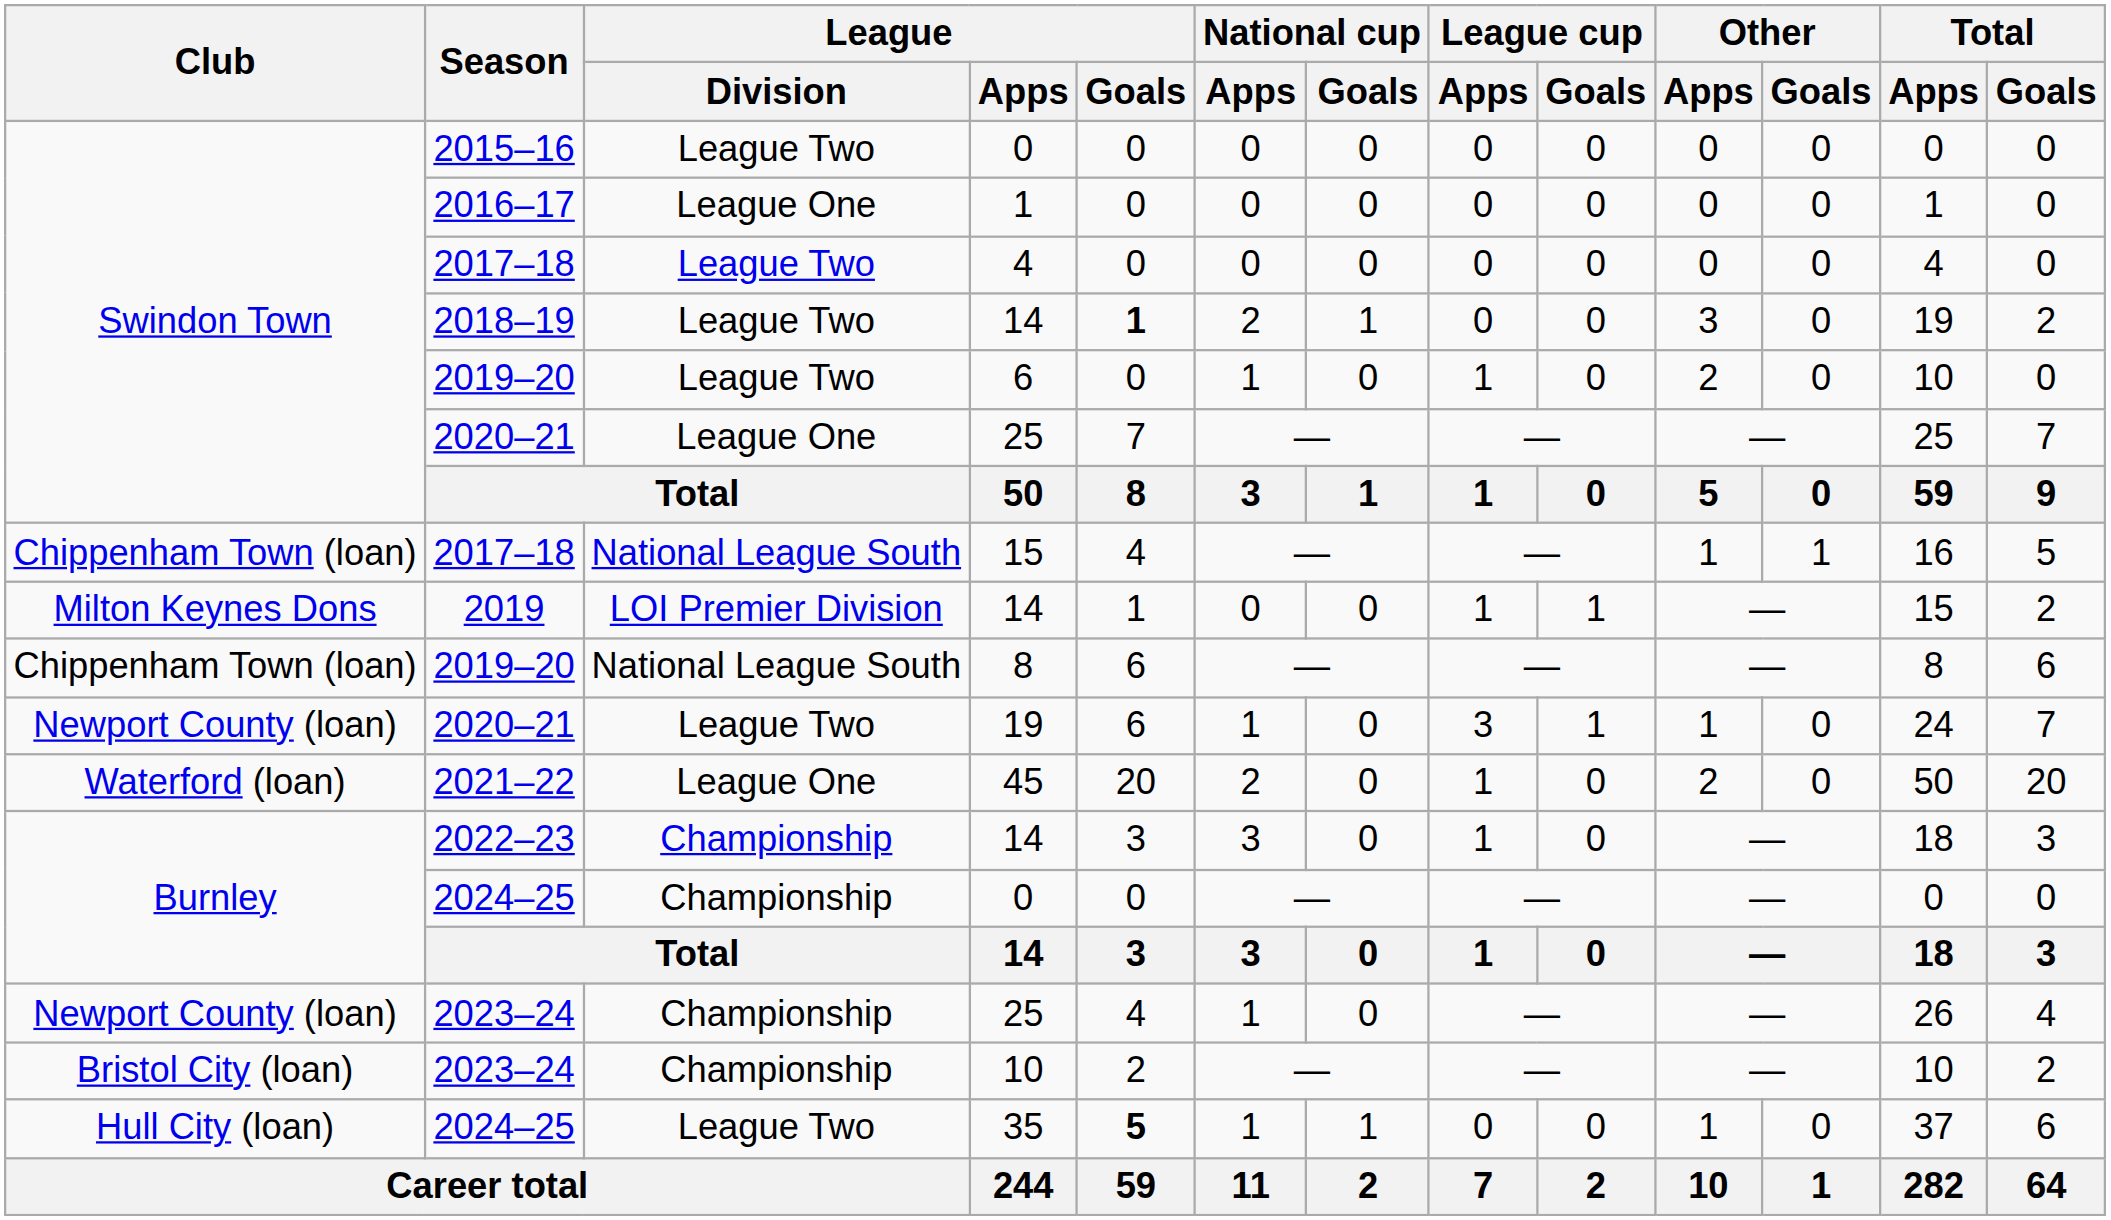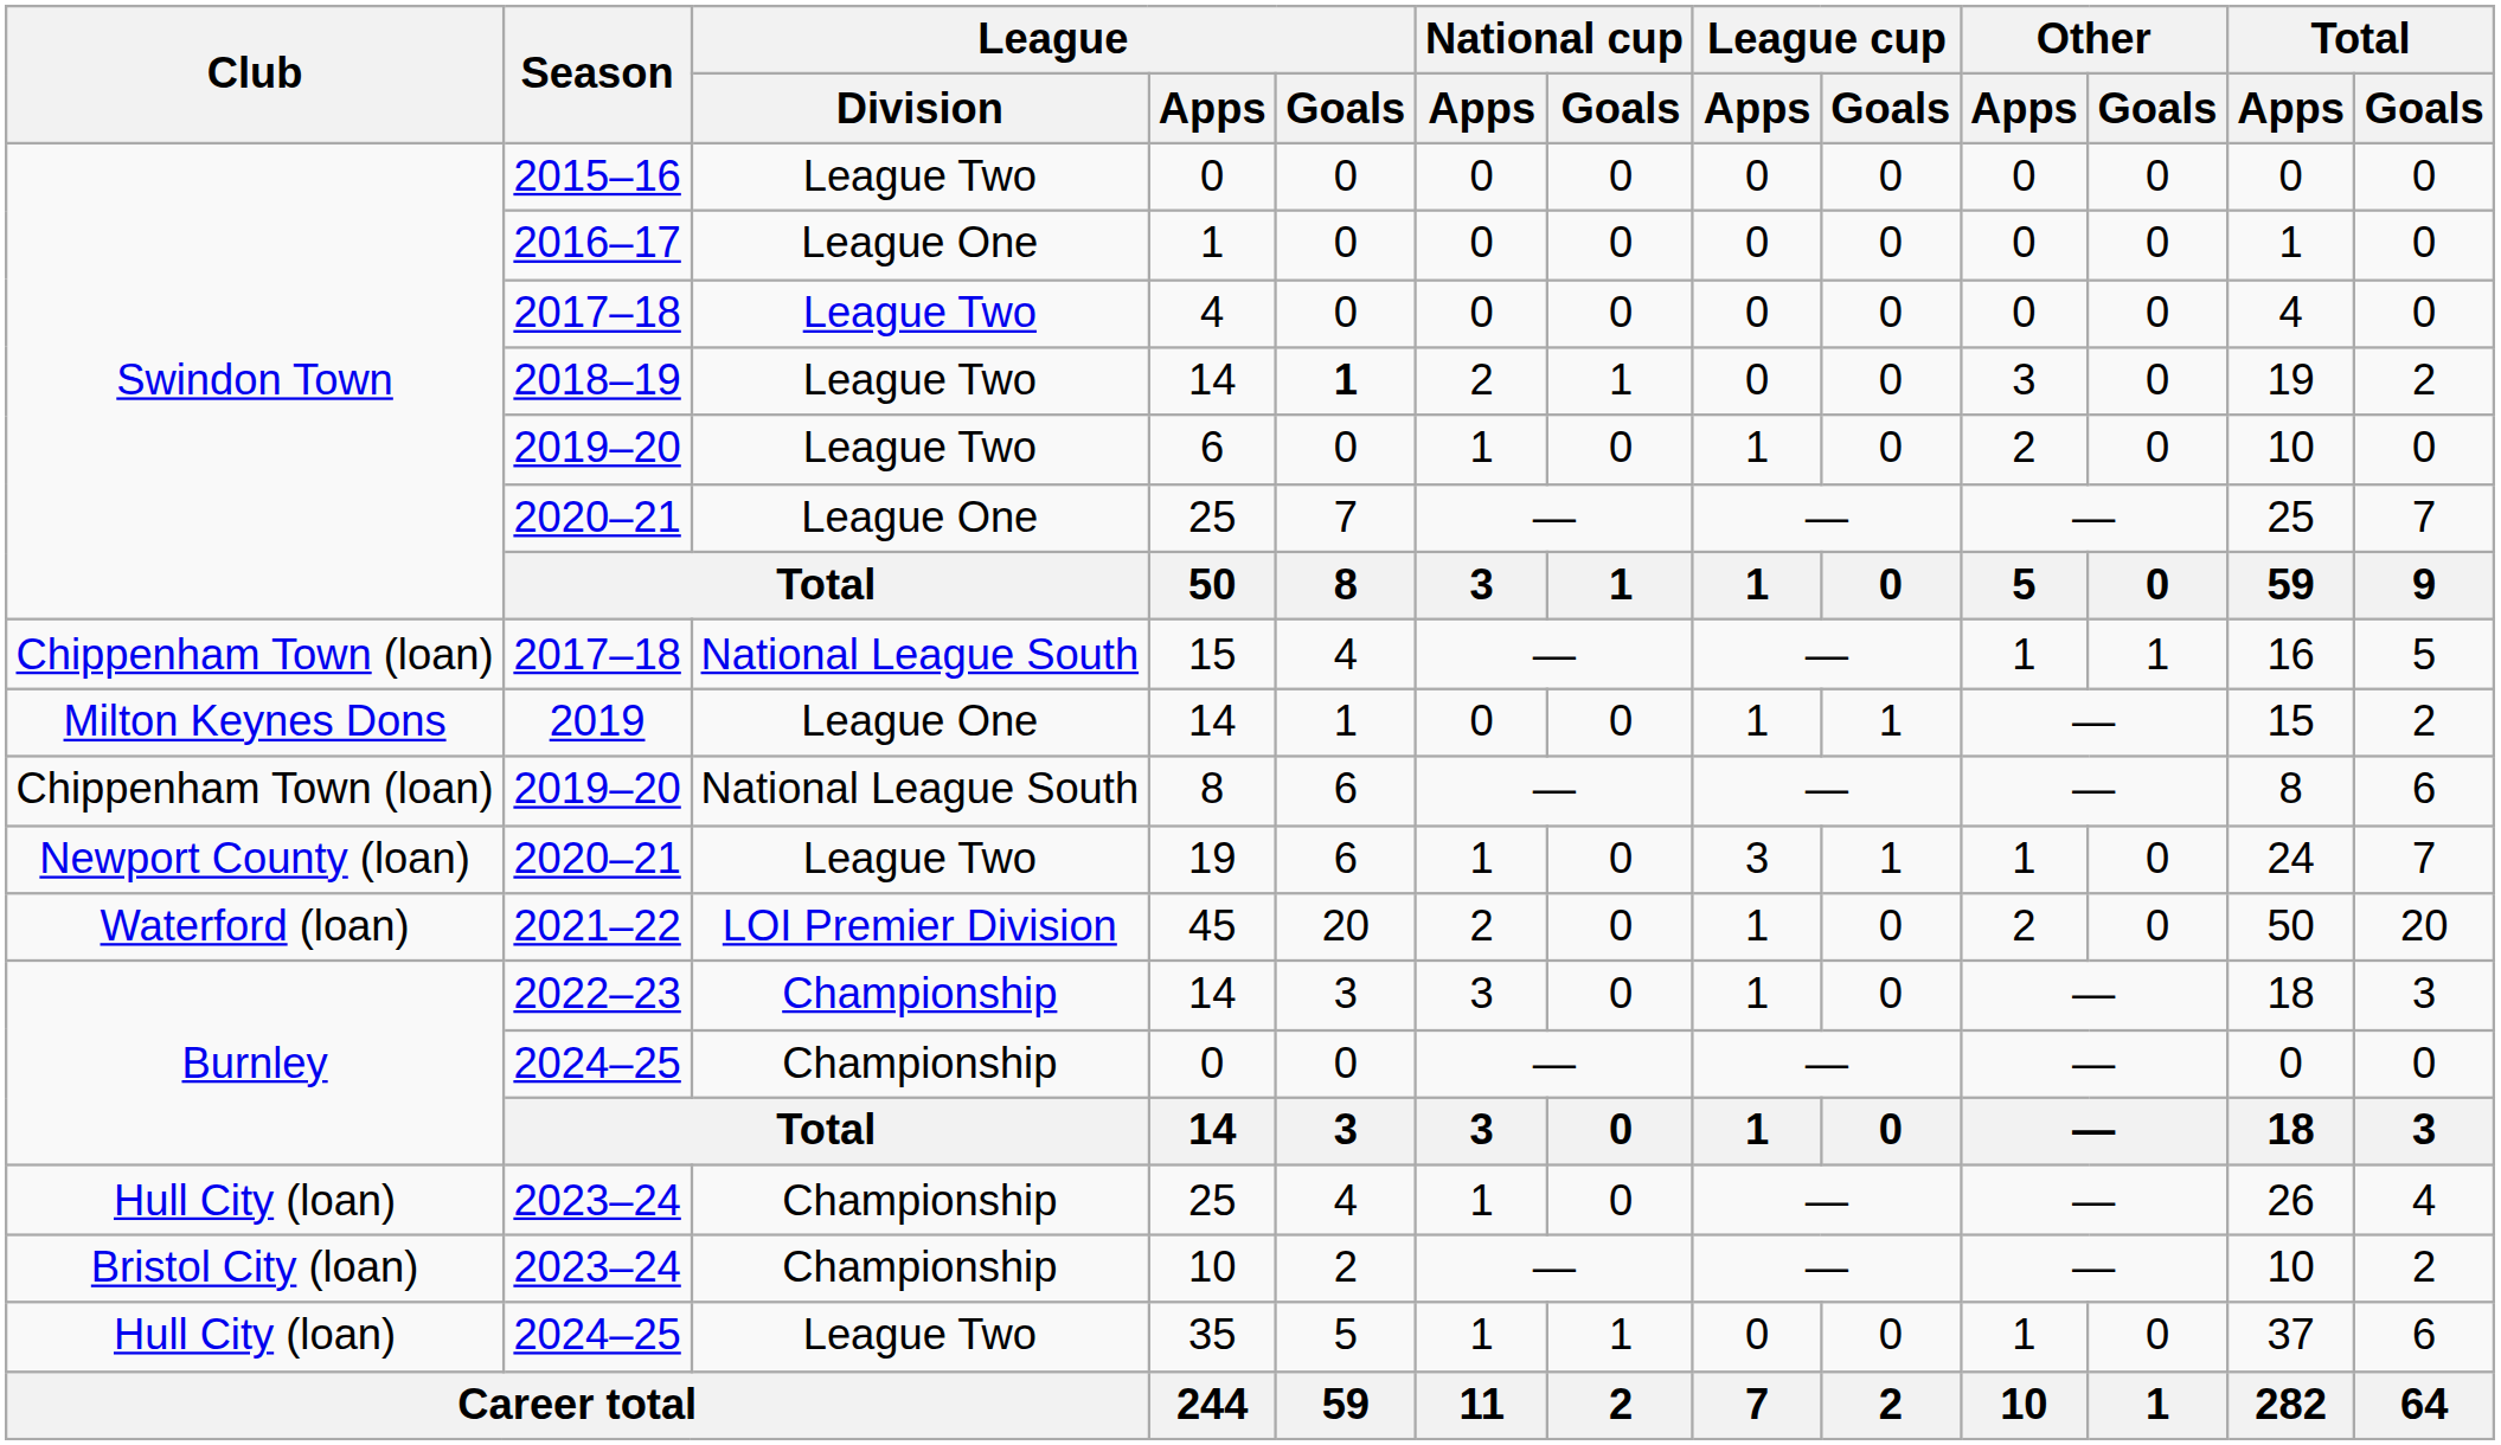 <table class=wikitable style=text-align:center>
 <tr>
 <th rowspan="2">Club</th>
 <th rowspan="2">Season</th>
 <th colspan="3">League</th>
 <th colspan="2">National cup</th>
 <th colspan="2">League cup</th>
 <th colspan="2">Other</th>
 <th colspan="2">Total</th>
 </tr>
 <tr>
 <th>Division</th>
 <th>Apps</th>
 <th>Goals</th>
 <th>Apps</th>
 <th>Goals</th>
 <th>Apps</th>
 <th>Goals</th>
 <th>Apps</th>
 <th>Goals</th>
 <th>Apps</th>
 <th>Goals</th>
 </tr>
 <tr>
 <td rowspan="7"><a href='#'>Swindon Town</a></td>
 <td><a href='#'>2015–16</a></td>
 <td>League Two</td>
 <td>0</td>
 <td>0</td>
 <td>0</td>
 <td>0</td>
 <td>0</td>
 <td>0</td>
 <td>0</td>
 <td>0</td>
 <td>0</td>
 <td>0</td>
 </tr>
 <tr>
 <td><a href='#'>2016–17</a></td>
 <td>League One</td>
 <td>1</td>
 <td>0</td>
 <td>0</td>
 <td>0</td>
 <td>0</td>
 <td>0</td>
 <td>0</td>
 <td>0</td>
 <td>1</td>
 <td>0</td>
 </tr>
 <tr>
 <td><a href='#'>2017–18</a></td>
 <td><a href='#'>League Two</a></td>
 <td>4</td>
 <td>0</td>
 <td>0</td>
 <td>0</td>
 <td>0</td>
 <td>0</td>
 <td>0</td>
 <td>0</td>
 <td>4</td>
 <td>0</td>
 </tr>
 <tr>
 <td><a href='#'>2018–19</a></td>
 <td>League Two</td>
 <td>14</td>
 <td><strong>1</strong></td>
 <td>2</td>
 <td>1</td>
 <td>0</td>
 <td>0</td>
 <td>3</td>
 <td>0</td>
 <td>19</td>
 <td>2</td>
 </tr>
 <tr>
 <td><a href='#'>2019–20</a></td>
 <td>League Two</td>
 <td>6</td>
 <td>0</td>
 <td>1</td>
 <td>0</td>
 <td>1</td>
 <td>0</td>
 <td>2</td>
 <td>0</td>
 <td>10</td>
 <td>0</td>
 </tr>
 <tr>
 <td><a href='#'>2020–21</a></td>
 <td>League One</td>
 <td>25</td>
 <td>7</td>
 <td colspan="2">—</td>
 <td colspan="2">—</td>
 <td colspan="2">—</td>
 <td>25</td>
 <td>7</td>
 </tr>
 <tr>
 <th colspan="2">Total</th>
 <th>50</th>
 <th>8</th>
 <th>3</th>
 <th>1</th>
 <th>1</th>
 <th>0</th>
 <th>5</th>
 <th>0</th>
 <th>59</th>
 <th>9</th>
 </tr>
 <tr>
 <td><a href='#'>Chippenham Town</a> (loan)</td>
 <td><a href='#'>2017–18</a></td>
 <td><a href='#'>National League South</a></td>
 <td>15</td>
 <td>4</td>
 <td colspan="2">—</td>
 <td colspan="2">—</td>
 <td>1</td>
 <td>1</td>
 <td>16</td>
 <td>5</td>
 </tr>
 <tr>
 <td><a href='#'>Milton Keynes Dons</a></td>
 <td><a href='#'>2019</a></td>
-<td><a href='#'>LOI Premier Division</a></td>
+<td>League One</td>
 <td>14</td>
 <td>1</td>
 <td>0</td>
 <td>0</td>
 <td>1</td>
 <td>1</td>
 <td colspan="2">—</td>
 <td>15</td>
 <td>2</td>
 </tr>
 <tr>
 <td>Chippenham Town (loan)</td>
 <td><a href='#'>2019–20</a></td>
 <td>National League South</td>
 <td>8</td>
 <td>6</td>
 <td colspan="2">—</td>
 <td colspan="2">—</td>
 <td colspan="2">—</td>
 <td>8</td>
 <td>6</td>
 </tr>
 <tr>
 <td><a href='#'>Newport County</a> (loan)</td>
 <td><a href='#'>2020–21</a></td>
 <td>League Two</td>
 <td>19</td>
 <td>6</td>
 <td>1</td>
 <td>0</td>
 <td>3</td>
 <td>1</td>
 <td>1</td>
 <td>0</td>
 <td>24</td>
 <td>7</td>
 </tr>
 <tr>
 <td><a href='#'>Waterford</a> (loan)</td>
 <td><a href='#'>2021–22</a></td>
-<td>League One</td>
+<td><a href='#'>LOI Premier Division</a></td>
 <td>45</td>
 <td>20</td>
 <td>2</td>
 <td>0</td>
 <td>1</td>
 <td>0</td>
 <td>2</td>
 <td>0</td>
 <td>50</td>
 <td>20</td>
 </tr>
 <tr>
 <td rowspan="3"><a href='#'>Burnley</a></td>
 <td><a href='#'>2022–23</a></td>
 <td><a href='#'>Championship</a></td>
 <td>14</td>
 <td>3</td>
 <td>3</td>
 <td>0</td>
 <td>1</td>
 <td>0</td>
 <td colspan="2">—</td>
 <td>18</td>
 <td>3</td>
 </tr>
 <tr>
 <td><a href='#'>2024–25</a></td>
 <td>Championship</td>
 <td>0</td>
 <td>0</td>
 <td colspan="2">—</td>
 <td colspan="2">—</td>
 <td colspan="2">—</td>
 <td>0</td>
 <td>0</td>
 </tr>
 <tr>
 <th colspan="2">Total</th>
 <th>14</th>
 <th>3</th>
 <th>3</th>
 <th>0</th>
 <th>1</th>
 <th>0</th>
 <th colspan="2">—</th>
 <th>18</th>
 <th>3</th>
 </tr>
 <tr>
-<td><a href='#'>Newport County</a> (loan)</td>
+<td><a href='#'>Hull City</a> (loan)</td>
 <td><a href='#'>2023–24</a></td>
 <td>Championship</td>
 <td>25</td>
 <td>4</td>
 <td>1</td>
 <td>0</td>
 <td colspan="2">—</td>
 <td colspan="2">—</td>
 <td>26</td>
 <td>4</td>
 </tr>
 <tr>
 <td><a href='#'>Bristol City</a> (loan)</td>
 <td><a href='#'>2023–24</a></td>
 <td>Championship</td>
 <td>10</td>
 <td>2</td>
 <td colspan="2">—</td>
 <td colspan="2">—</td>
 <td colspan="2">—</td>
 <td>10</td>
 <td>2</td>
 </tr>
 <tr>
 <td><a href='#'>Hull City</a> (loan)</td>
 <td><a href='#'>2024–25</a></td>
 <td>League Two</td>
 <td>35</td>
-<td><strong>5</strong></td>
+<td>5</td>
 <td>1</td>
 <td>1</td>
 <td>0</td>
 <td>0</td>
 <td>1</td>
 <td>0</td>
 <td>37</td>
 <td>6</td>
 </tr>
 <tr>
 <th colspan="3">Career total</th>
 <th>244</th>
 <th>59</th>
 <th>11</th>
 <th>2</th>
 <th>7</th>
 <th>2</th>
 <th>10</th>
 <th>1</th>
 <th>282</th>
 <th>64</th>
 </tr>
 </table>
